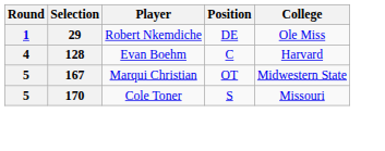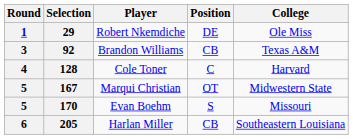 <table class="wikitable" style="text-align:center;">
 <tr>
 <th>Round</th>
 <th>Selection</th>
 <th>Player</th>
 <th>Position</th>
 <th>College</th>
 </tr>
 <tr>
 <th><a href='#'>1</a></th>
 <th>29</th>
 <td><a href='#'>Robert Nkemdiche</a></td>
 <td><a href='#'>DE</a></td>
 <td><a href='#'>Ole Miss</a></td>
 </tr>
 <tr>
+<th>3</th>
+<th>92</th>
+<td><a href='#'>Brandon Williams</a></td>
+<td><a href='#'>CB</a></td>
+<td><a href='#'>Texas A&M</a></td>
+</tr>
+<tr>
 <th>4</th>
 <th>128</th>
-<td><a href='#'>Evan Boehm</a></td>
+<td><a href='#'>Cole Toner</a></td>
 <td><a href='#'>C</a></td>
 <td><a href='#'>Harvard</a></td>
 </tr>
 <tr>
 <th>5</th>
 <th>167</th>
 <td><a href='#'>Marqui Christian</a></td>
 <td><a href='#'>OT</a></td>
 <td><a href='#'>Midwestern State</a></td>
 </tr>
 <tr>
 <th>5</th>
 <th>170</th>
-<td><a href='#'>Cole Toner</a></td>
+<td><a href='#'>Evan Boehm</a></td>
 <td><a href='#'>S</a></td>
 <td><a href='#'>Missouri</a></td>
 </tr>
+<tr>
+<th>6</th>
+<th>205</th>
+<td><a href='#'>Harlan Miller</a></td>
+<td><a href='#'>CB</a></td>
+<td><a href='#'>Southeastern Louisiana</a></td>
+</tr>
 </table>
